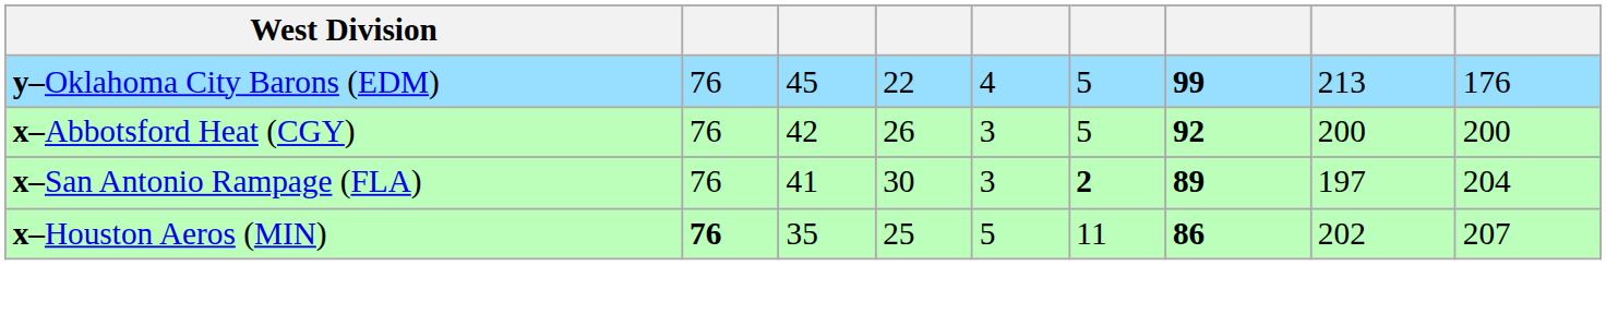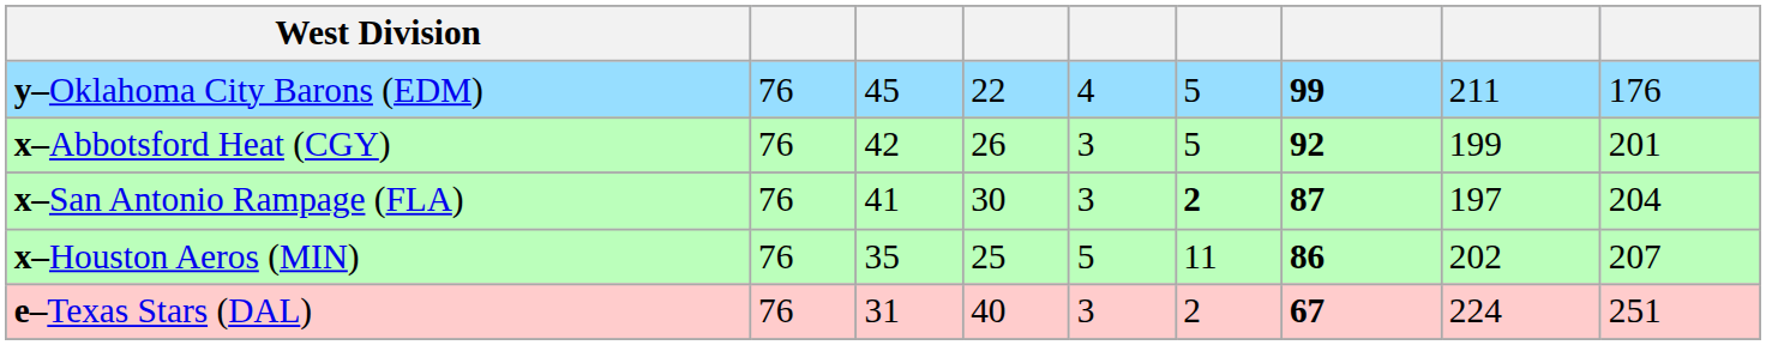 <table class="wikitable" style="width:50em">
 <tr style="background:#ddf;">
 <th style="width:35%;">West Division</th>
 <th style="width:5%;"></th>
 <th style="width:5%;"></th>
 <th style="width:5%;"></th>
 <th style="width:5%;"></th>
 <th style="width:5%;"></th>
 <th style="width:7.5%;"></th>
 <th style="width:7.5%;"></th>
 <th style="width:7.5%;"></th>
 </tr>
 <tr style="background:#97deff;">
 <td><strong>y–</strong><a href='#'>Oklahoma City Barons</a> (<a href='#'>EDM</a>)</td>
 <td>76</td>
 <td>45</td>
 <td>22</td>
 <td>4</td>
 <td>5</td>
 <td><strong>99</strong></td>
-<td>213</td>
+<td>211</td>
 <td>176</td>
 </tr>
 <tr style="background:#bfb;">
 <td><strong>x–</strong><a href='#'>Abbotsford Heat</a> (<a href='#'>CGY</a>)</td>
 <td>76</td>
 <td>42</td>
 <td>26</td>
 <td>3</td>
 <td>5</td>
 <td><strong>92</strong></td>
-<td>200</td>
-<td>200</td>
+<td>199</td>
+<td>201</td>
 </tr>
 <tr style="background:#bfb;">
 <td><strong>x–</strong><a href='#'>San Antonio Rampage</a> (<a href='#'>FLA</a>)</td>
 <td>76</td>
 <td>41</td>
 <td>30</td>
 <td>3</td>
 <td><strong>2</strong></td>
-<td><strong>89</strong></td>
+<td><strong>87</strong></td>
 <td>197</td>
 <td>204</td>
 </tr>
 <tr style="background:#bfb;">
 <td><strong>x–</strong><a href='#'>Houston Aeros</a> (<a href='#'>MIN</a>)</td>
-<td><strong>76</strong></td>
+<td>76</td>
 <td>35</td>
 <td>25</td>
 <td>5</td>
 <td>11</td>
 <td><strong>86</strong></td>
 <td>202</td>
 <td>207</td>
 </tr>
+<tr style="background:#fcc;">
+<td><strong>e–</strong><a href='#'>Texas Stars</a> (<a href='#'>DAL</a>)</td>
+<td>76</td>
+<td>31</td>
+<td>40</td>
+<td>3</td>
+<td>2</td>
+<td><strong>67</strong></td>
+<td>224</td>
+<td>251</td>
+</tr>
 </table>
